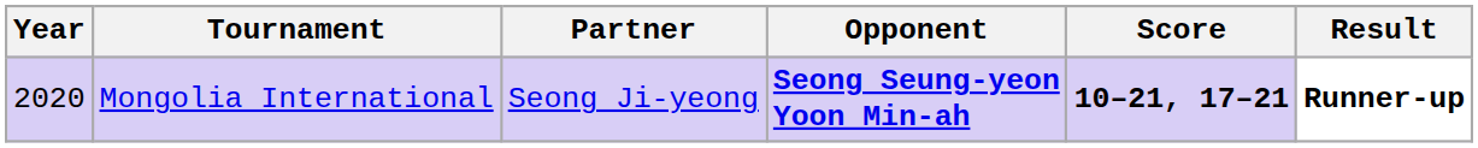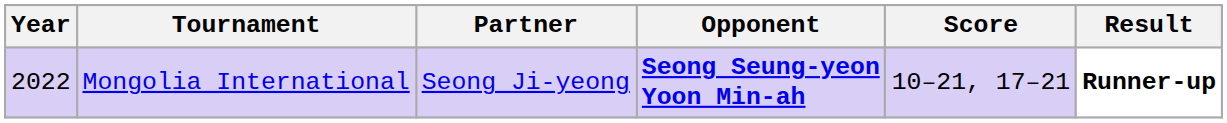 <table class="sortable wikitable" style="font-size: 90%;">
 <tr>
 <th>Year</th>
 <th>Tournament</th>
 <th>Partner</th>
 <th>Opponent</th>
 <th>Score</th>
 <th>Result</th>
 </tr>
 <tr style="background:#D8CEF6">
-<td align="center">2020</td>
+<td align="center">2022</td>
 <td align="left"><a href='#'>Mongolia International</a></td>
 <td align="left"> <a href='#'>Seong Ji-yeong</a></td>
 <td align="left"><strong> <a href='#'>Seong Seung-yeon</a><br> <a href='#'>Yoon Min-ah</a></strong></td>
-<td align="left"><strong>10–21, 17–21</strong></td>
+<td align="left">10–21, 17–21</td>
 <td style="text-align:left; background:white"> <strong>Runner-up</strong></td>
 </tr>
 </table>
